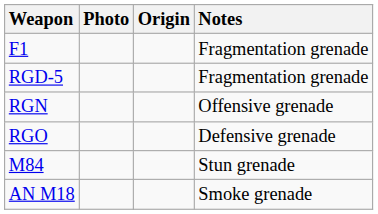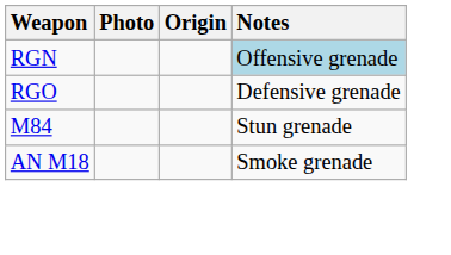 <table class="wikitable">
 <tr>
 <th style="text-align: left;">Weapon</th>
 <th style="text-align: left;">Photo</th>
 <th style="text-align: left;">Origin</th>
 <th style="text-align: left;">Notes</th>
 </tr>
 <tr>
-<td><a href='#'>F1</a></td>
-<td></td>
-<td><br></td>
-<td>Fragmentation grenade</td>
-</tr>
-<tr>
-<td><a href='#'>RGD-5</a></td>
-<td></td>
-<td><br></td>
-<td>Fragmentation grenade</td>
-</tr>
-<tr>
 <td><a href='#'>RGN</a></td>
 <td></td>
 <td></td>
-<td>Offensive grenade</td>
+<td style="background: lightblue;">Offensive grenade</td>
 </tr>
 <tr>
 <td><a href='#'>RGO</a></td>
 <td></td>
 <td></td>
 <td>Defensive grenade</td>
 </tr>
 <tr>
 <td><a href='#'>M84</a></td>
 <td></td>
 <td></td>
 <td>Stun grenade</td>
 </tr>
 <tr>
 <td><a href='#'>AN M18</a></td>
 <td></td>
 <td></td>
 <td>Smoke grenade</td>
 </tr>
 </table>
